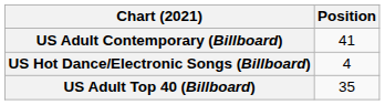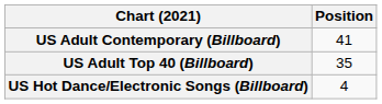 <table class="wikitable sortable plainrowheaders" style="text-align:center">
 <tr>
 <th scope="col">Chart (2021)</th>
 <th scope="col">Position</th>
 </tr>
 <tr>
 <th scope="row">US Adult Contemporary (<em>Billboard</em>)</th>
 <td>41</td>
 </tr>
 <tr>
+<th scope="row">US Adult Top 40 (<em>Billboard</em>)</th>
+<td>35</td>
+</tr>
+<tr>
 <th scope="row">US Hot Dance/Electronic Songs (<em>Billboard</em>)</th>
 <td>4</td>
 </tr>
-<tr>
-<th scope="row">US Adult Top 40 (<em>Billboard</em>)</th>
-<td>35</td>
-</tr>
 </table>
